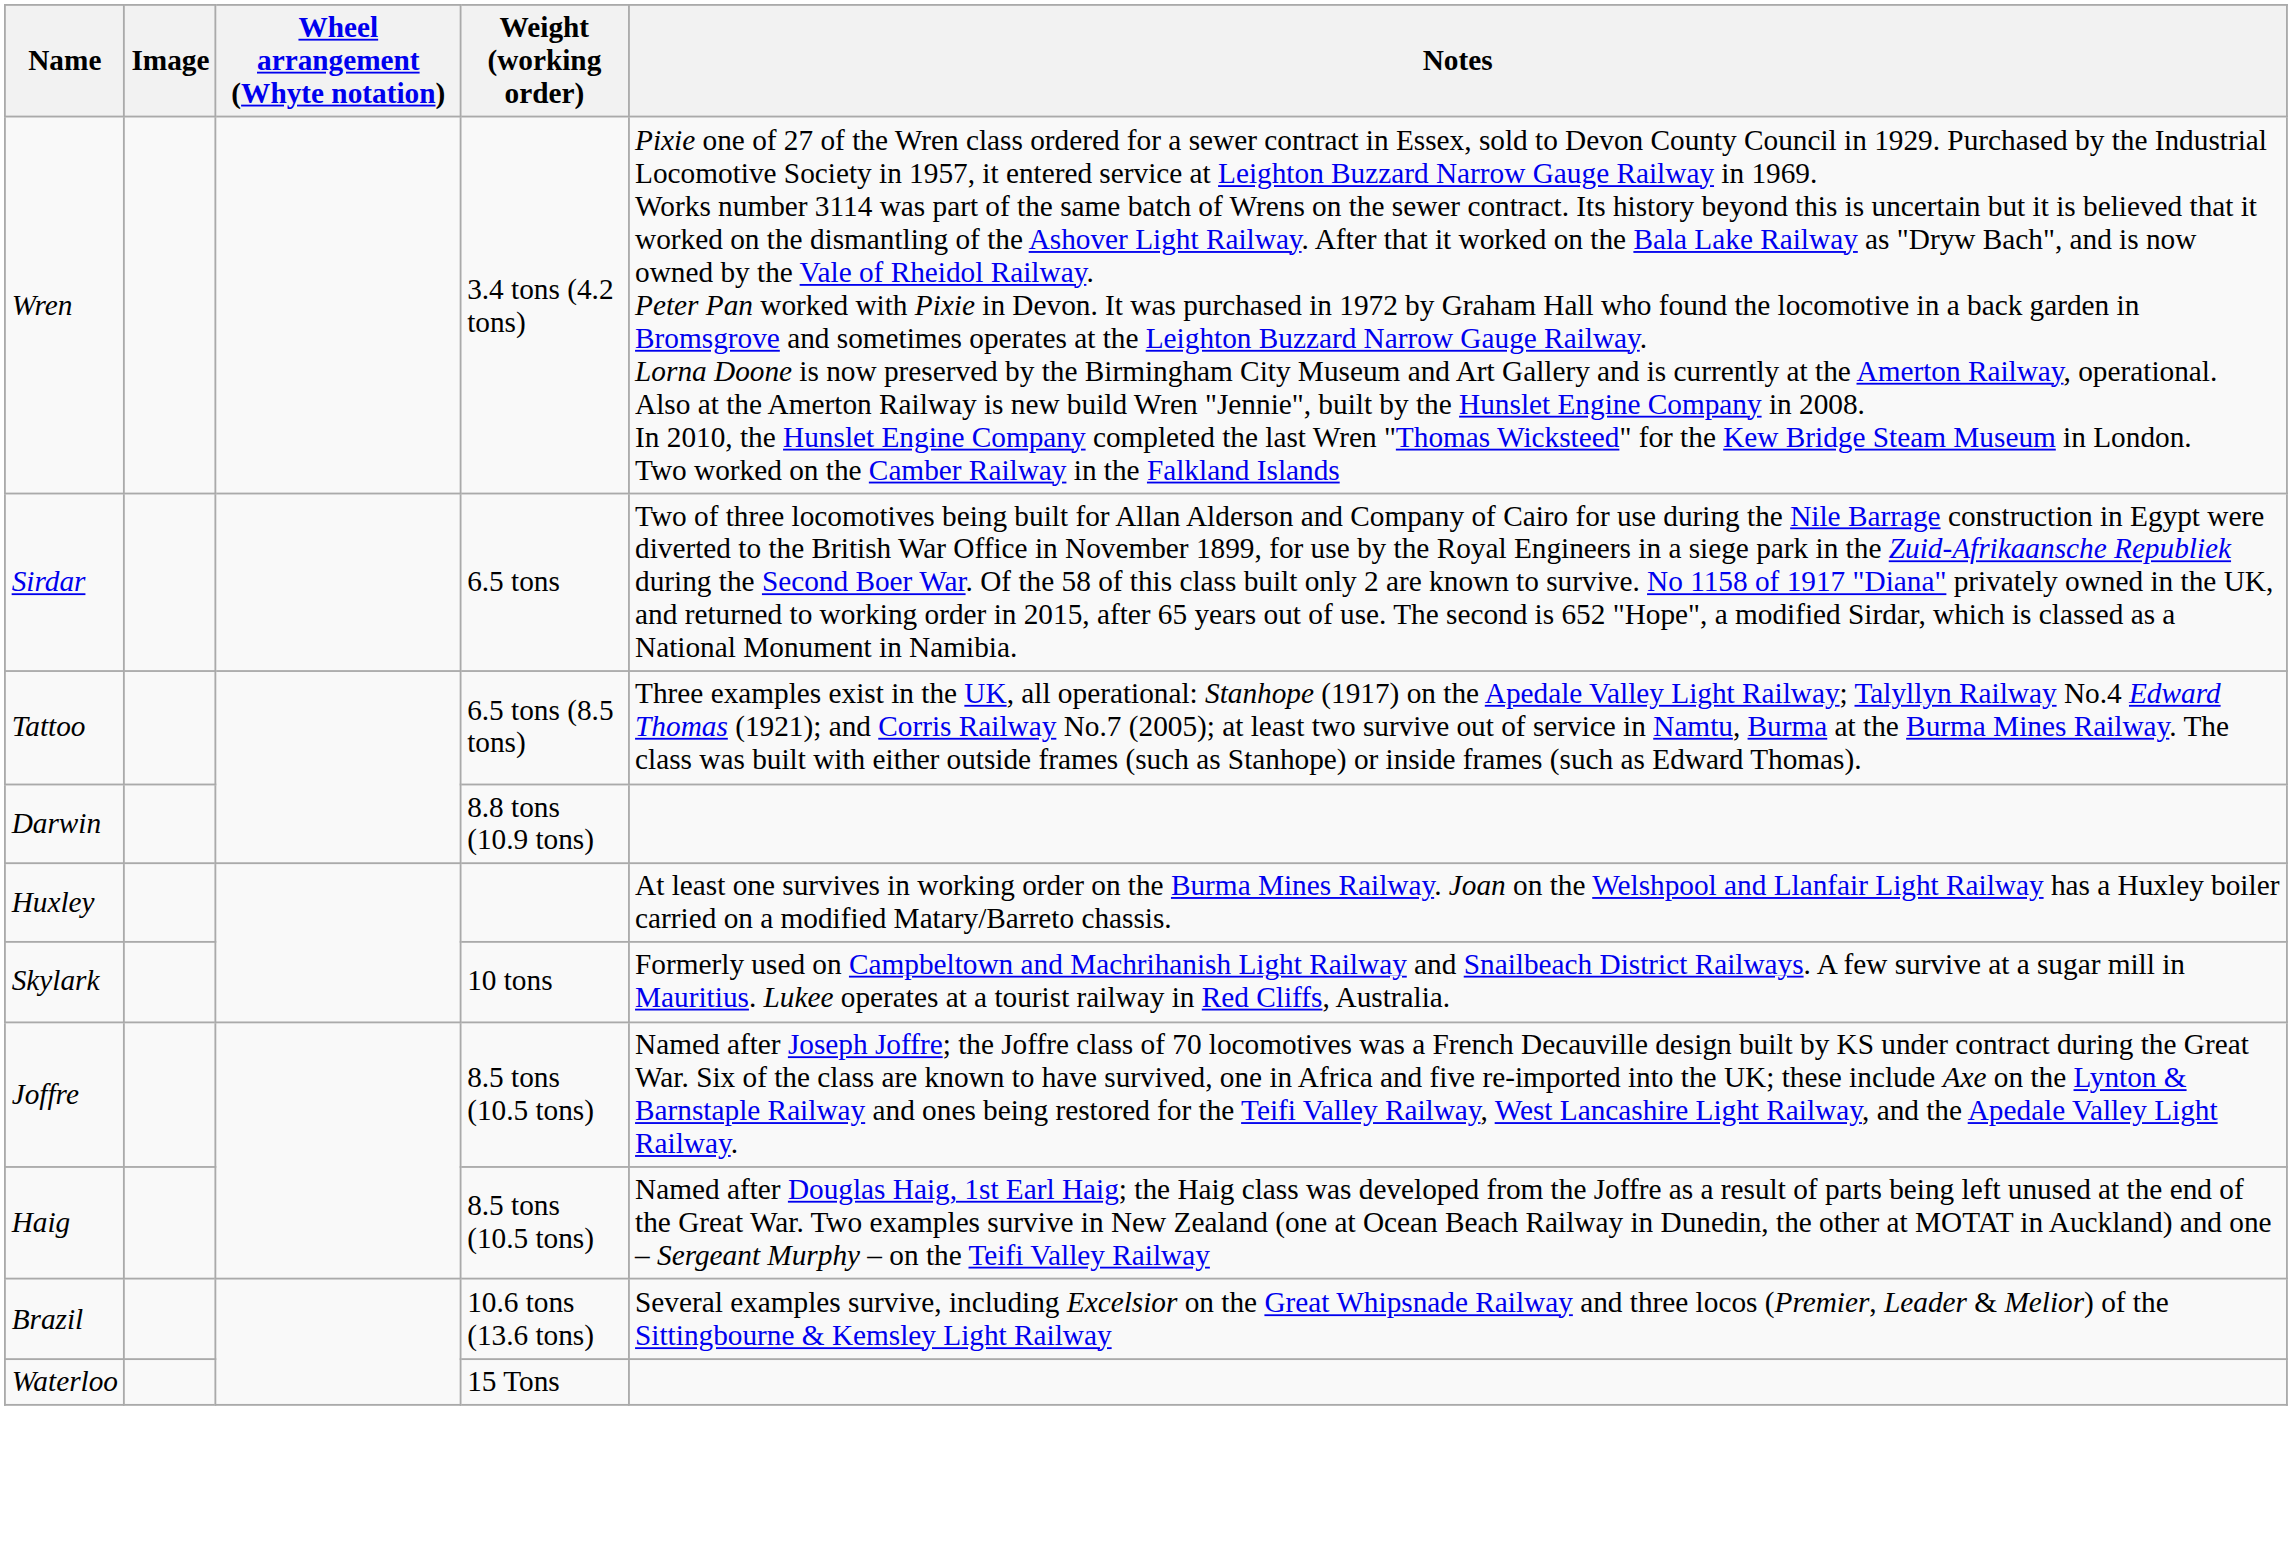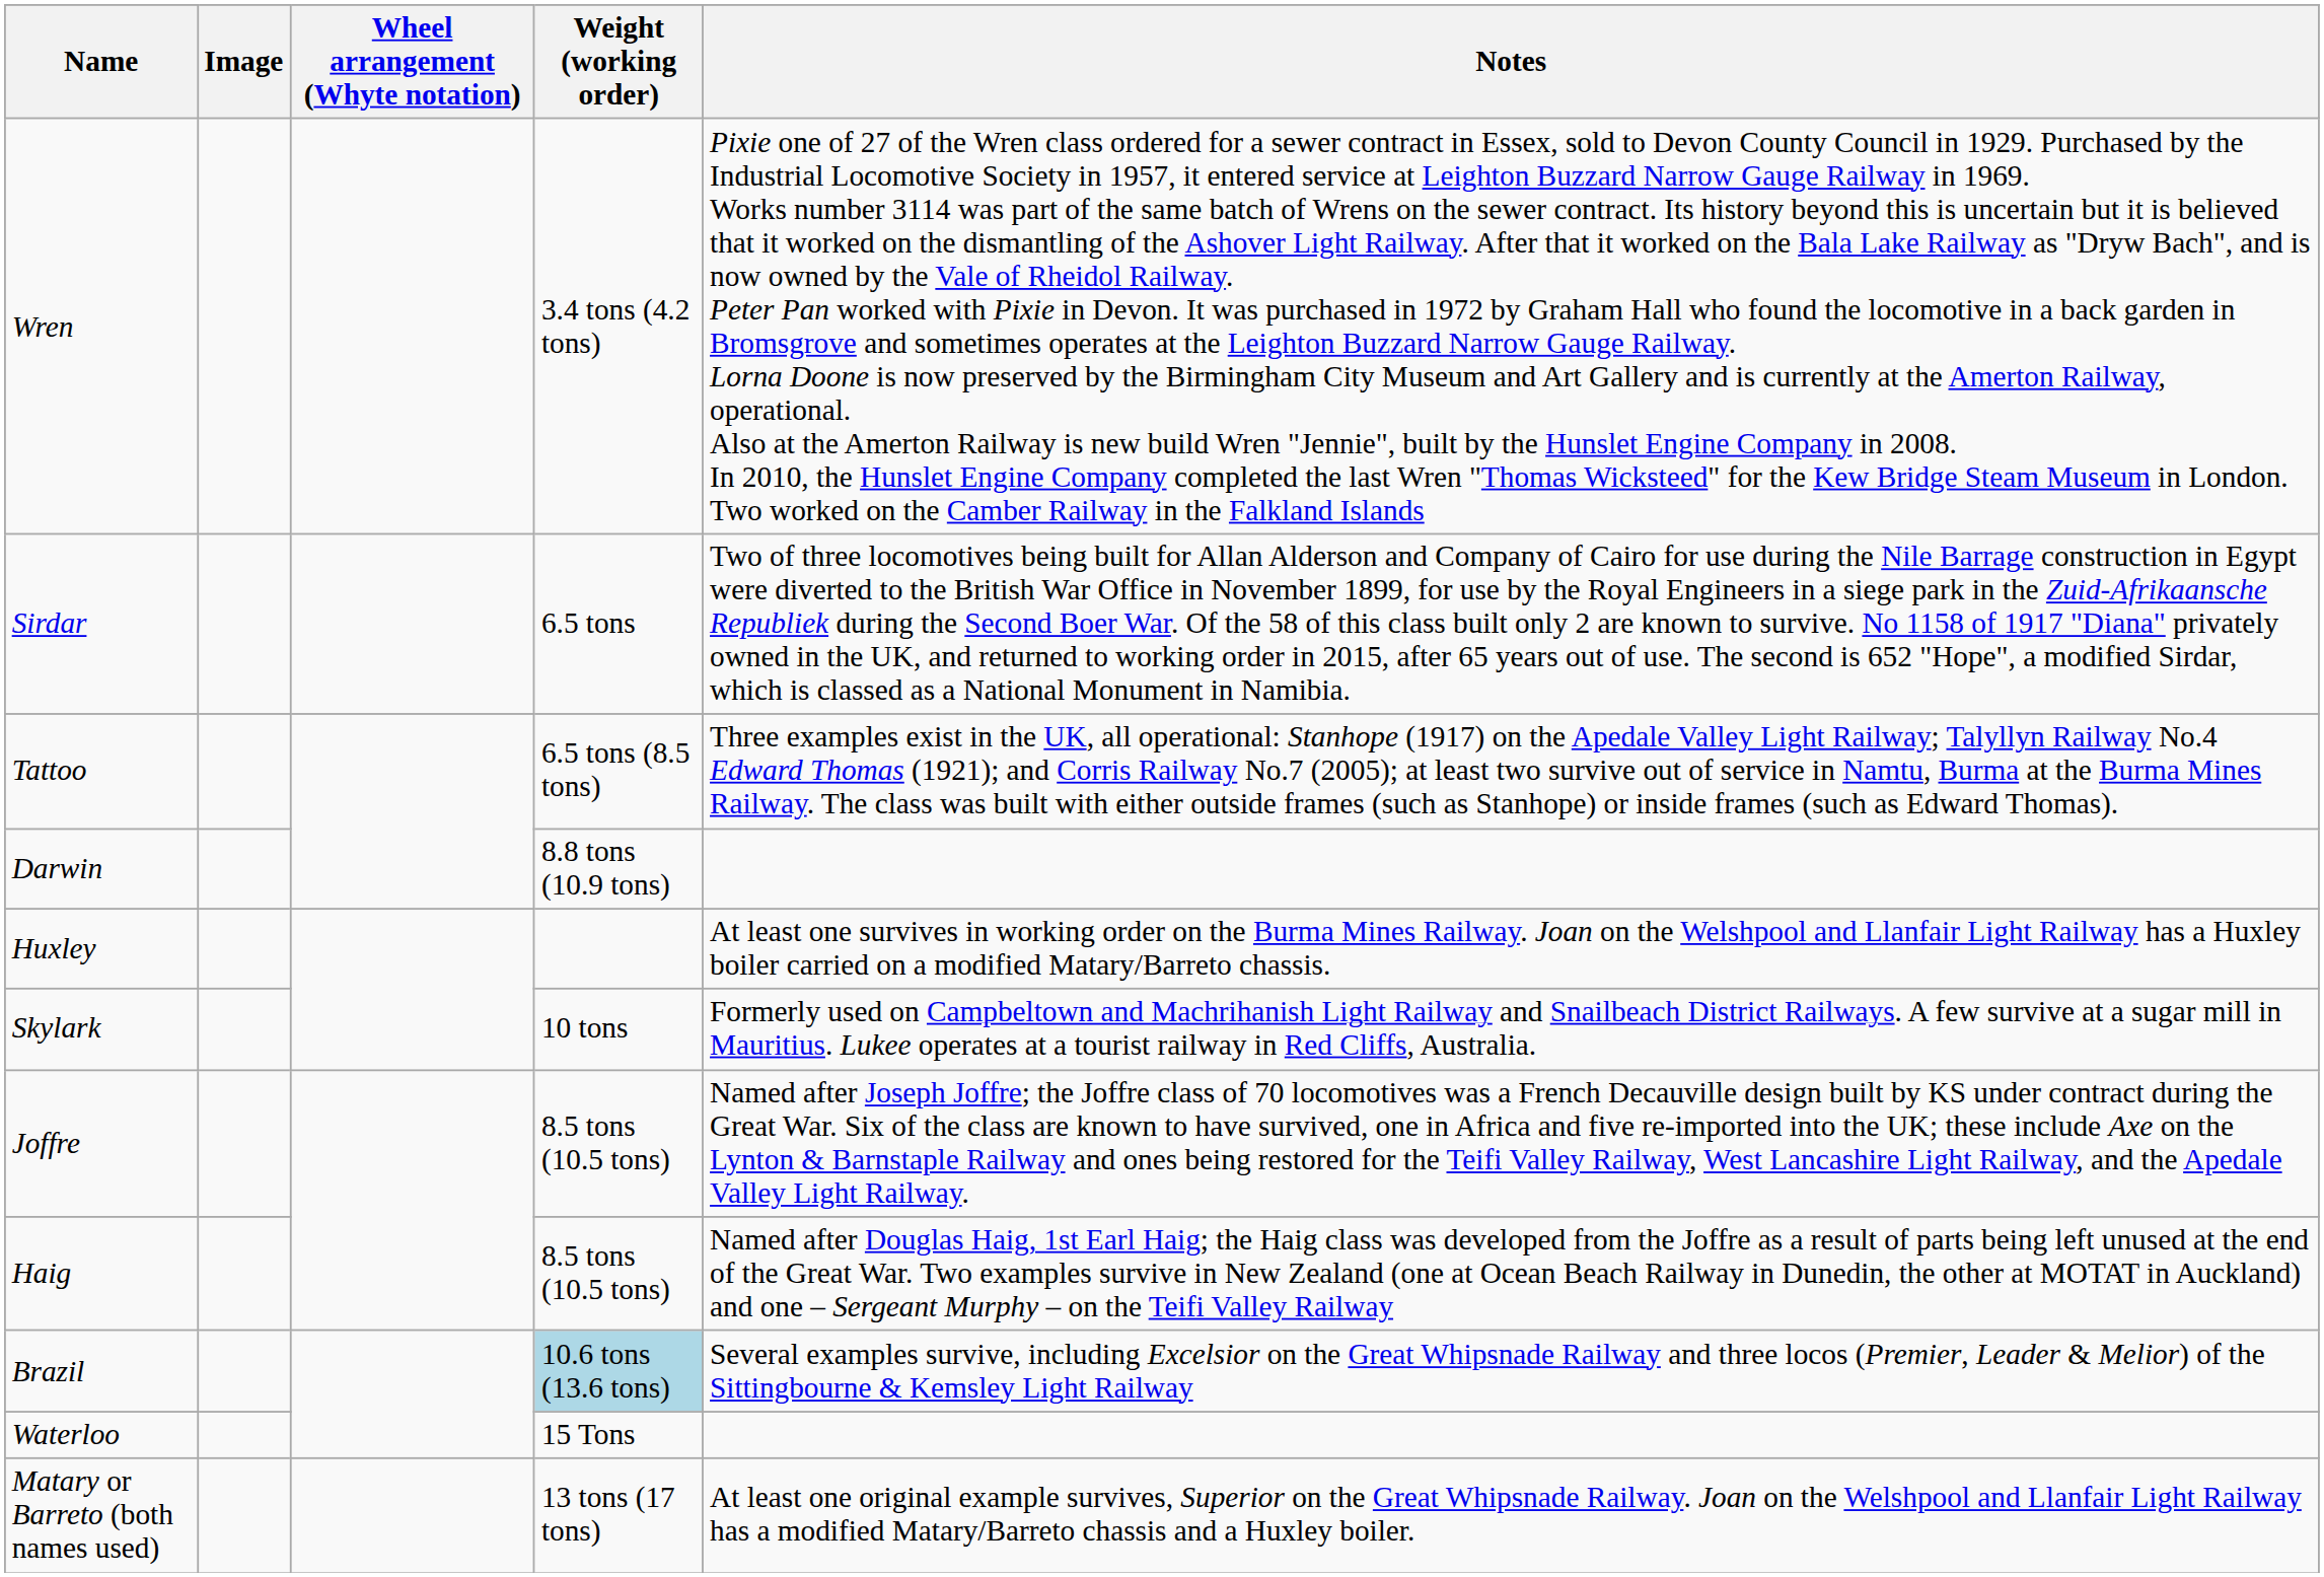 <table class="wikitable">
 <tr>
 <th>Name</th>
 <th>Image</th>
 <th><a href='#'>Wheel arrangement</a> (<a href='#'>Whyte notation</a>)</th>
 <th>Weight (working order)</th>
 <th>Notes</th>
 </tr>
 <tr>
 <td><em>Wren</em></td>
 <td></td>
 <td></td>
 <td>3.4 tons (4.2 tons)</td>
 <td><em>Pixie</em> one of 27 of the Wren class ordered for a sewer contract in Essex, sold to Devon County Council in 1929. Purchased by the Industrial Locomotive Society in 1957, it entered service at <a href='#'>Leighton Buzzard Narrow Gauge Railway</a> in 1969.<br>Works number 3114 was part of the same batch of Wrens on the sewer contract. Its history beyond this is uncertain but it is believed that it worked on the dismantling of the <a href='#'>Ashover Light Railway</a>. After that it worked on the <a href='#'>Bala Lake Railway</a> as "Dryw Bach", and is now owned by the <a href='#'>Vale of Rheidol Railway</a>.<br><em>Peter Pan</em> worked with  <em>Pixie</em> in Devon. It was purchased in 1972 by Graham Hall who found the locomotive in a back garden in <a href='#'>Bromsgrove</a> and sometimes operates at the <a href='#'>Leighton Buzzard Narrow Gauge Railway</a>.<br><em>Lorna Doone</em> is now preserved by the Birmingham City Museum and Art Gallery and is currently at the <a href='#'>Amerton Railway</a>, operational.<br>Also at the Amerton Railway is new build Wren "Jennie", built by the <a href='#'>Hunslet Engine Company</a> in 2008.<br>In 2010, the <a href='#'>Hunslet Engine Company</a> completed the last Wren "<a href='#'>Thomas Wicksteed</a>" for the <a href='#'>Kew Bridge Steam Museum</a> in London.<br>Two worked on the <a href='#'>Camber Railway</a> in the <a href='#'>Falkland Islands</a></td>
 </tr>
 <tr>
 <td><em><a href='#'>Sirdar</a></em></td>
 <td></td>
 <td></td>
 <td>6.5 tons</td>
 <td>Two of three locomotives being built for Allan Alderson and Company of Cairo for use during the <a href='#'>Nile Barrage</a> construction in Egypt were diverted to the British War Office in November 1899, for use by the Royal Engineers in a siege park in the <em><a href='#'>Zuid-Afrikaansche Republiek</a></em> during the <a href='#'>Second Boer War</a>. Of the 58 of this class built only 2 are known to survive. <a href='#'>No 1158 of 1917 "Diana"</a> privately owned in the UK, and returned to working order in 2015, after 65 years out of use. The second is 652 "Hope", a modified Sirdar, which is classed as a National Monument in Namibia.</td>
 </tr>
 <tr>
 <td><em>Tattoo</em></td>
 <td></td>
 <td rowspan="2"></td>
 <td>6.5 tons (8.5 tons)</td>
 <td>Three examples exist in the <a href='#'>UK</a>, all operational: <em>Stanhope</em> (1917) on the <a href='#'>Apedale Valley Light Railway</a>; <a href='#'>Talyllyn Railway</a> No.4 <em><a href='#'>Edward Thomas</a></em> (1921); and <a href='#'>Corris Railway</a> No.7 (2005); at least two survive out of service in <a href='#'>Namtu</a>, <a href='#'>Burma</a> at the <a href='#'>Burma Mines Railway</a>. The class was built with either outside frames (such as Stanhope) or inside frames (such as Edward Thomas).</td>
 </tr>
 <tr>
 <td><em>Darwin</em></td>
 <td></td>
 <td>8.8 tons (10.9 tons)</td>
 <td></td>
 </tr>
 <tr>
 <td><em>Huxley</em></td>
 <td></td>
 <td rowspan="2"></td>
 <td></td>
 <td>At least one survives in working order on the <a href='#'>Burma Mines Railway</a>. <em>Joan</em> on the <a href='#'>Welshpool and Llanfair Light Railway</a> has a Huxley boiler carried on a modified Matary/Barreto chassis.</td>
 </tr>
 <tr>
 <td><em>Skylark</em></td>
 <td></td>
 <td>10 tons</td>
 <td>Formerly used on <a href='#'>Campbeltown and Machrihanish Light Railway</a> and <a href='#'>Snailbeach District Railways</a>. A few survive at a sugar mill in <a href='#'>Mauritius</a>. <em>Lukee</em> operates at a tourist railway in <a href='#'>Red Cliffs</a>, Australia.</td>
 </tr>
 <tr>
 <td><em>Joffre</em></td>
 <td></td>
 <td rowspan="2"></td>
 <td>8.5 tons (10.5 tons)</td>
 <td>Named after <a href='#'>Joseph Joffre</a>; the Joffre class of 70 locomotives was a French Decauville design built by KS under contract during the Great War.  Six of the class are known to have survived, one in Africa and five re-imported into the UK; these include <em>Axe</em> on the <a href='#'>Lynton & Barnstaple Railway</a> and ones being restored for the <a href='#'>Teifi Valley Railway</a>, <a href='#'>West Lancashire Light Railway</a>, and the <a href='#'>Apedale Valley Light Railway</a>.</td>
 </tr>
 <tr>
 <td><em>Haig</em></td>
 <td></td>
 <td>8.5 tons (10.5 tons)</td>
 <td>Named after <a href='#'>Douglas Haig, 1st Earl Haig</a>; the Haig class was developed from the Joffre as a result of parts being left unused at the end of the Great War. Two examples survive in New Zealand (one at Ocean Beach Railway in Dunedin, the other at MOTAT in Auckland) and one – <em>Sergeant Murphy</em> – on the <a href='#'>Teifi Valley Railway</a></td>
 </tr>
 <tr>
 <td><em>Brazil</em></td>
 <td></td>
 <td rowspan="2"></td>
-<td>10.6 tons (13.6 tons)</td>
+<td style="background: lightblue;">10.6 tons (13.6 tons)</td>
 <td>Several examples survive, including <em>Excelsior</em> on the <a href='#'>Great Whipsnade Railway</a> and three locos (<em>Premier</em>, <em>Leader</em> & <em>Melior</em>) of the <a href='#'>Sittingbourne & Kemsley Light Railway</a></td>
 </tr>
 <tr>
 <td><em>Waterloo</em></td>
 <td></td>
 <td>15 Tons</td>
 <td></td>
 </tr>
+<tr>
+<td><em>Matary</em> or <em>Barreto</em> (both names used)</td>
+<td></td>
+<td></td>
+<td>13 tons (17 tons)</td>
+<td>At least one original example survives, <em>Superior</em> on the <a href='#'>Great Whipsnade Railway</a>. <em>Joan</em> on the <a href='#'>Welshpool and Llanfair Light Railway</a> has a modified Matary/Barreto chassis and a Huxley boiler.</td>
+</tr>
 </table>
